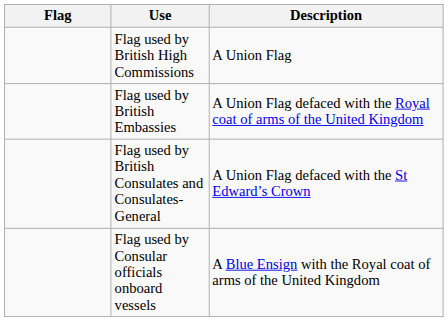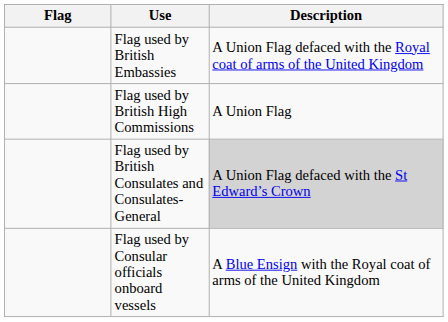 <table class="wikitable">
 <tr style="background:#efefef;">
 <th style="width:110px;">Flag</th>
 <th style="width:100px;">Use</th>
 <th style="width:250px;">Description</th>
 </tr>
 <tr>
 <td></td>
+<td>Flag used by British Embassies</td>
+<td>A Union Flag defaced with the <a href='#'>Royal coat of arms of the United Kingdom</a></td>
+</tr>
+<tr>
+<td></td>
 <td>Flag used by British High Commissions</td>
 <td>A Union Flag</td>
 </tr>
 <tr>
 <td></td>
-<td>Flag used by British Embassies</td>
-<td>A Union Flag defaced with the <a href='#'>Royal coat of arms of the United Kingdom</a></td>
-</tr>
-<tr>
-<td></td>
 <td>Flag used by British Consulates and Consulates-General</td>
-<td>A Union Flag defaced with the <a href='#'>St Edward’s Crown</a></td>
+<td style="background: lightgrey;">A Union Flag defaced with the <a href='#'>St Edward’s Crown</a></td>
 </tr>
 <tr>
 <td></td>
 <td>Flag used by Consular officials onboard vessels</td>
 <td>A <a href='#'>Blue Ensign</a> with the Royal coat of arms of the United Kingdom</td>
 </tr>
 </table>
